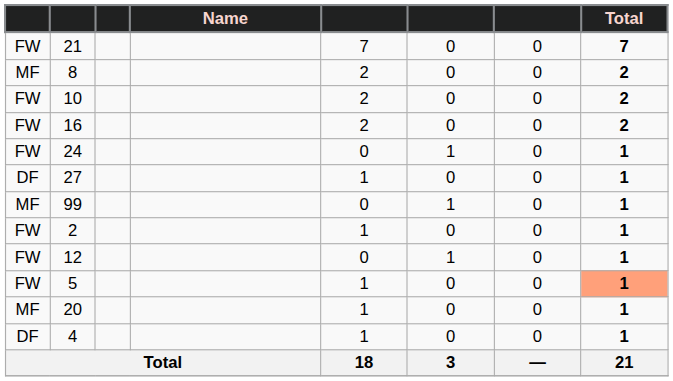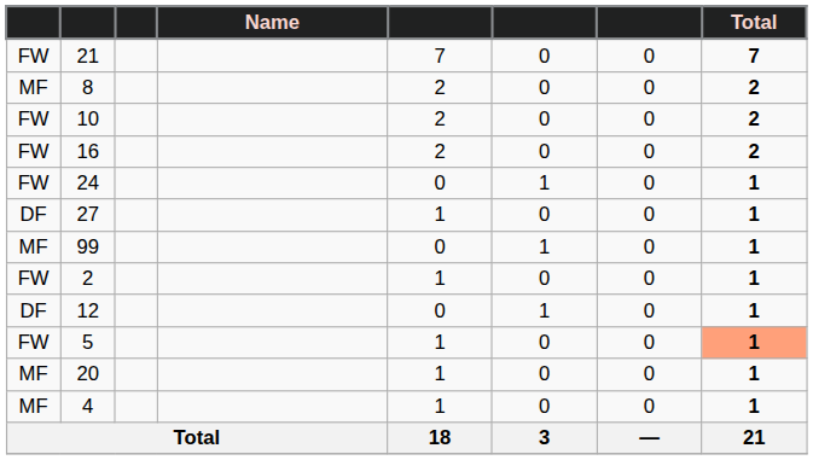 <table class="wikitable sortable" style="text-align:center;">
 <tr>
 <th style="background:#202121; color:#F7D5CF; border:2px solid #898C8F; width:35px;" scope="col"></th>
 <th style="background:#202121; color:#F7D5CF; border:2px solid #898C8F; width:35px;" scope="col"></th>
 <th style="background:#202121; color:#F7D5CF; border:2px solid #898C8F; width:25px;" scope="col"></th>
 <th style="background:#202121; color:#F7D5CF; border:2px solid #898C8F; width:175px;" scope="col">Name</th>
 <th style="background:#202121; color:#F7D5CF; border:2px solid #898C8F; width:75px;" scope="col"></th>
 <th style="background:#202121; color:#F7D5CF; border:2px solid #898C8F; width:75px;" scope="col"></th>
 <th style="background:#202121; color:#F7D5CF; border:2px solid #898C8F; width:75px;" scope="col"></th>
 <th style="background:#202121; color:#F7D5CF; border:2px solid #898C8F; width:75px;" scope="col">Total</th>
 </tr>
 <tr>
 <td>FW</td>
 <td>21</td>
 <td></td>
 <td></td>
 <td>7</td>
 <td>0</td>
 <td>0</td>
 <td><strong>7</strong></td>
 </tr>
 <tr>
 <td>MF</td>
 <td>8</td>
 <td></td>
 <td></td>
 <td>2</td>
 <td>0</td>
 <td>0</td>
 <td><strong>2</strong></td>
 </tr>
 <tr>
 <td>FW</td>
 <td>10</td>
 <td></td>
 <td></td>
 <td>2</td>
 <td>0</td>
 <td>0</td>
 <td><strong>2</strong></td>
 </tr>
 <tr>
 <td>FW</td>
 <td>16</td>
 <td></td>
 <td></td>
 <td>2</td>
 <td>0</td>
 <td>0</td>
 <td><strong>2</strong></td>
 </tr>
 <tr>
 <td>FW</td>
 <td>24</td>
 <td></td>
 <td></td>
 <td>0</td>
 <td>1</td>
 <td>0</td>
 <td><strong>1</strong></td>
 </tr>
 <tr>
 <td>DF</td>
 <td>27</td>
 <td></td>
 <td></td>
 <td>1</td>
 <td>0</td>
 <td>0</td>
 <td><strong>1</strong></td>
 </tr>
 <tr>
 <td>MF</td>
 <td>99</td>
 <td></td>
 <td></td>
 <td>0</td>
 <td>1</td>
 <td>0</td>
 <td><strong>1</strong></td>
 </tr>
 <tr>
 <td>FW</td>
 <td>2</td>
 <td></td>
 <td></td>
 <td>1</td>
 <td>0</td>
 <td>0</td>
 <td><strong>1</strong></td>
 </tr>
 <tr>
-<td>FW</td>
+<td>DF</td>
 <td>12</td>
 <td></td>
 <td></td>
 <td>0</td>
 <td>1</td>
 <td>0</td>
 <td><strong>1</strong></td>
 </tr>
 <tr>
 <td>FW</td>
 <td>5</td>
 <td></td>
 <td></td>
 <td>1</td>
 <td>0</td>
 <td>0</td>
 <td style="background: lightsalmon;"><strong>1</strong></td>
 </tr>
 <tr>
 <td>MF</td>
 <td>20</td>
 <td></td>
 <td></td>
 <td>1</td>
 <td>0</td>
 <td>0</td>
 <td><strong>1</strong></td>
 </tr>
 <tr>
-<td>DF</td>
+<td>MF</td>
 <td>4</td>
 <td></td>
 <td></td>
 <td>1</td>
 <td>0</td>
 <td>0</td>
 <td><strong>1</strong></td>
 </tr>
 <tr>
 <th colspan="4" scope="row">Total</th>
 <th>18</th>
 <th>3</th>
 <th>—</th>
 <th>21</th>
 </tr>
 <tr>
 </tr>
 </table>
